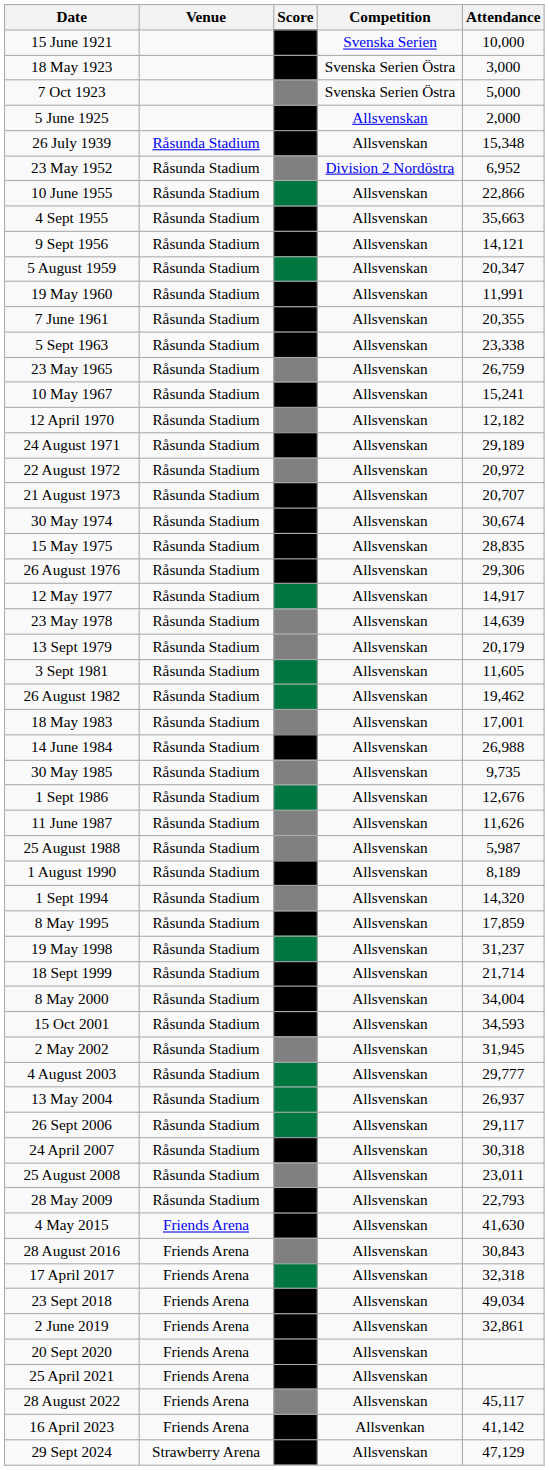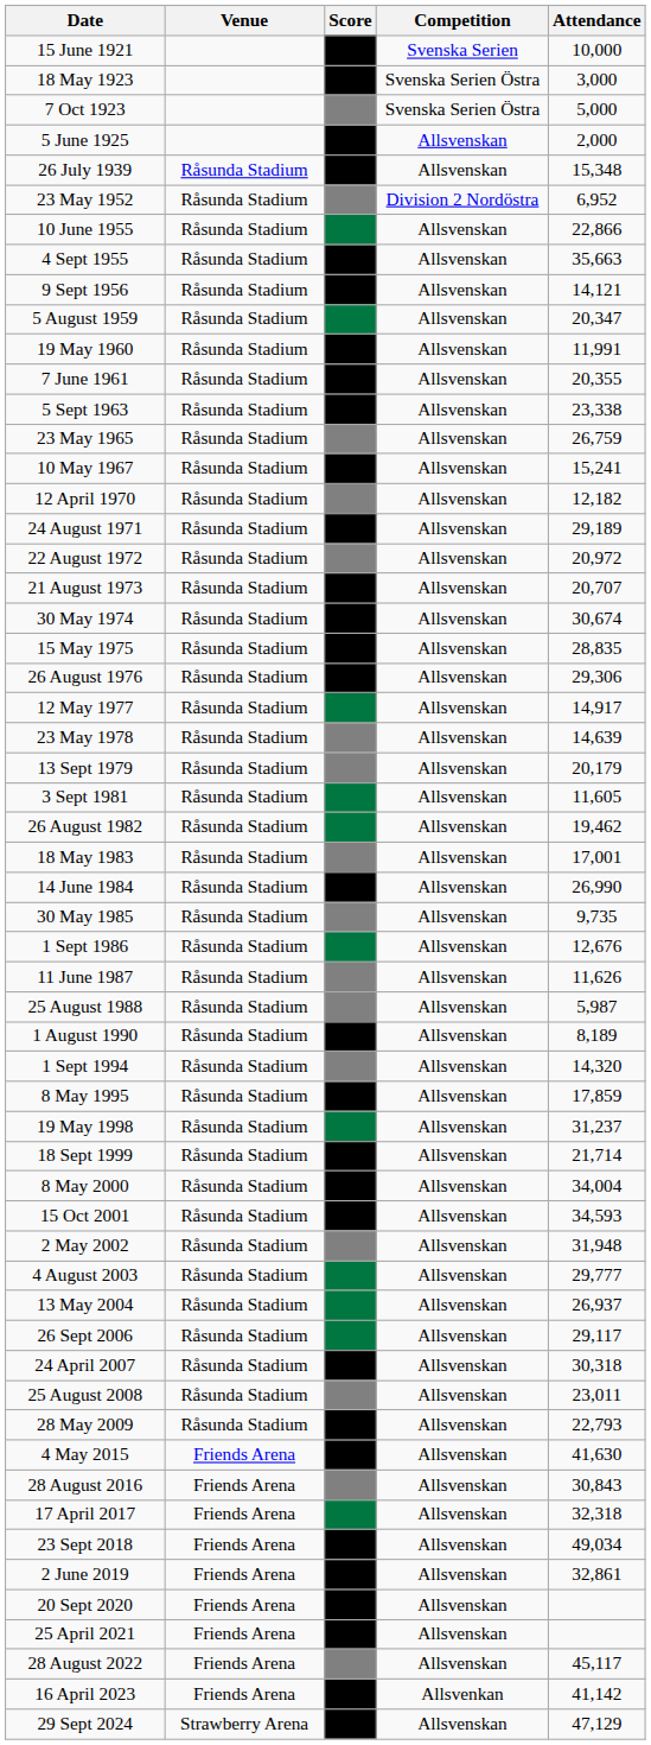 <table class="wikitable" style="font-size:90%; text-align: center">
 <tr>
 <th width=120>Date</th>
 <th width=120>Venue</th>
 <th width=35>Score</th>
 <th width=130>Competition</th>
 <th width=55>Attendance</th>
 </tr>
 <tr>
 <td>15 June 1921</td>
 <td></td>
 <td bgcolor=black></td>
 <td><a href='#'>Svenska Serien</a></td>
 <td>10,000</td>
 </tr>
 <tr>
 <td>18 May 1923</td>
 <td></td>
 <td bgcolor=black></td>
 <td>Svenska Serien Östra</td>
 <td>3,000</td>
 </tr>
 <tr>
 <td>7 Oct 1923</td>
 <td></td>
 <td style="background:gray;"></td>
 <td>Svenska Serien Östra</td>
 <td>5,000</td>
 </tr>
 <tr>
 <td>5 June 1925</td>
 <td></td>
 <td bgcolor=black></td>
 <td><a href='#'>Allsvenskan</a></td>
 <td>2,000</td>
 </tr>
 <tr>
 <td>26 July 1939</td>
 <td><a href='#'>Råsunda Stadium</a></td>
 <td bgcolor=black></td>
 <td>Allsvenskan</td>
 <td>15,348</td>
 </tr>
 <tr>
 <td>23 May 1952</td>
 <td>Råsunda Stadium</td>
 <td style="background:gray;"></td>
 <td><a href='#'>Division 2 Nordöstra</a></td>
 <td>6,952</td>
 </tr>
 <tr>
 <td>10 June 1955</td>
 <td>Råsunda Stadium</td>
 <td style="background:#007640;"></td>
 <td>Allsvenskan</td>
 <td>22,866</td>
 </tr>
 <tr>
 <td>4 Sept 1955</td>
 <td>Råsunda Stadium</td>
 <td bgcolor=black></td>
 <td>Allsvenskan</td>
 <td>35,663</td>
 </tr>
 <tr>
 <td>9 Sept 1956</td>
 <td>Råsunda Stadium</td>
 <td bgcolor=black></td>
 <td>Allsvenskan</td>
 <td>14,121</td>
 </tr>
 <tr>
 <td>5 August 1959</td>
 <td>Råsunda Stadium</td>
 <td style="background:#007640;"></td>
 <td>Allsvenskan</td>
 <td>20,347</td>
 </tr>
 <tr>
 <td>19 May 1960</td>
 <td>Råsunda Stadium</td>
 <td bgcolor=black></td>
 <td>Allsvenskan</td>
 <td>11,991</td>
 </tr>
 <tr>
 <td>7 June 1961</td>
 <td>Råsunda Stadium</td>
 <td bgcolor=black></td>
 <td>Allsvenskan</td>
 <td>20,355</td>
 </tr>
 <tr>
 <td>5 Sept 1963</td>
 <td>Råsunda Stadium</td>
 <td bgcolor=black></td>
 <td>Allsvenskan</td>
 <td>23,338</td>
 </tr>
 <tr>
 <td>23 May 1965</td>
 <td>Råsunda Stadium</td>
 <td style="background:gray;"></td>
 <td>Allsvenskan</td>
 <td>26,759</td>
 </tr>
 <tr>
 <td>10 May 1967</td>
 <td>Råsunda Stadium</td>
 <td bgcolor=black></td>
 <td>Allsvenskan</td>
 <td>15,241</td>
 </tr>
 <tr>
 <td>12 April 1970</td>
 <td>Råsunda Stadium</td>
 <td style="background:gray;"></td>
 <td>Allsvenskan</td>
 <td>12,182</td>
 </tr>
 <tr>
 <td>24 August 1971</td>
 <td>Råsunda Stadium</td>
 <td bgcolor=black></td>
 <td>Allsvenskan</td>
 <td>29,189</td>
 </tr>
 <tr>
 <td>22 August 1972</td>
 <td>Råsunda Stadium</td>
 <td style="background:gray;"></td>
 <td>Allsvenskan</td>
 <td>20,972</td>
 </tr>
 <tr>
 <td>21 August 1973</td>
 <td>Råsunda Stadium</td>
 <td bgcolor=black></td>
 <td>Allsvenskan</td>
 <td>20,707</td>
 </tr>
 <tr>
 <td>30 May 1974</td>
 <td>Råsunda Stadium</td>
 <td bgcolor=black></td>
 <td>Allsvenskan</td>
 <td>30,674</td>
 </tr>
 <tr>
 <td>15 May 1975</td>
 <td>Råsunda Stadium</td>
 <td bgcolor=black></td>
 <td>Allsvenskan</td>
 <td>28,835</td>
 </tr>
 <tr>
 <td>26 August 1976</td>
 <td>Råsunda Stadium</td>
 <td bgcolor=black></td>
 <td>Allsvenskan</td>
 <td>29,306</td>
 </tr>
 <tr>
 <td>12 May 1977</td>
 <td>Råsunda Stadium</td>
 <td style="background:#007640;"></td>
 <td>Allsvenskan</td>
 <td>14,917</td>
 </tr>
 <tr>
 <td>23 May 1978</td>
 <td>Råsunda Stadium</td>
 <td style="background:gray;"></td>
 <td>Allsvenskan</td>
 <td>14,639</td>
 </tr>
 <tr>
 <td>13 Sept 1979</td>
 <td>Råsunda Stadium</td>
 <td style="background:gray;"></td>
 <td>Allsvenskan</td>
 <td>20,179</td>
 </tr>
 <tr>
 <td>3 Sept 1981</td>
 <td>Råsunda Stadium</td>
 <td style="background:#007640;"></td>
 <td>Allsvenskan</td>
 <td>11,605</td>
 </tr>
 <tr>
 <td>26 August 1982</td>
 <td>Råsunda Stadium</td>
 <td style="background:#007640;"></td>
 <td>Allsvenskan</td>
 <td>19,462</td>
 </tr>
 <tr>
 <td>18 May 1983</td>
 <td>Råsunda Stadium</td>
 <td style="background:gray;"></td>
 <td>Allsvenskan</td>
 <td>17,001</td>
 </tr>
 <tr>
 <td>14 June 1984</td>
 <td>Råsunda Stadium</td>
 <td bgcolor=black></td>
 <td>Allsvenskan</td>
-<td>26,988</td>
+<td>26,990</td>
 </tr>
 <tr>
 <td>30 May 1985</td>
 <td>Råsunda Stadium</td>
 <td style="background:gray;"></td>
 <td>Allsvenskan</td>
 <td>9,735</td>
 </tr>
 <tr>
 <td>1 Sept 1986</td>
 <td>Råsunda Stadium</td>
 <td style="background:#007640;"></td>
 <td>Allsvenskan</td>
 <td>12,676</td>
 </tr>
 <tr>
 <td>11 June 1987</td>
 <td>Råsunda Stadium</td>
 <td style="background:gray;"></td>
 <td>Allsvenskan</td>
 <td>11,626</td>
 </tr>
 <tr>
 <td>25 August 1988</td>
 <td>Råsunda Stadium</td>
 <td style="background:gray;"></td>
 <td>Allsvenskan</td>
 <td>5,987</td>
 </tr>
 <tr>
 <td>1 August 1990</td>
 <td>Råsunda Stadium</td>
 <td bgcolor=black></td>
 <td>Allsvenskan</td>
 <td>8,189</td>
 </tr>
 <tr>
 <td>1 Sept 1994</td>
 <td>Råsunda Stadium</td>
 <td style="background:gray;"></td>
 <td>Allsvenskan</td>
 <td>14,320</td>
 </tr>
 <tr>
 <td>8 May 1995</td>
 <td>Råsunda Stadium</td>
 <td bgcolor=black></td>
 <td>Allsvenskan</td>
 <td>17,859</td>
 </tr>
 <tr>
 <td>19 May 1998</td>
 <td>Råsunda Stadium</td>
 <td style="background:#007640;"></td>
 <td>Allsvenskan</td>
 <td>31,237</td>
 </tr>
 <tr>
 <td>18 Sept 1999</td>
 <td>Råsunda Stadium</td>
 <td bgcolor=black></td>
 <td>Allsvenskan</td>
 <td>21,714</td>
 </tr>
 <tr>
 <td>8 May 2000</td>
 <td>Råsunda Stadium</td>
 <td bgcolor=black></td>
 <td>Allsvenskan</td>
 <td>34,004</td>
 </tr>
 <tr>
 <td>15 Oct 2001</td>
 <td>Råsunda Stadium</td>
 <td bgcolor=black></td>
 <td>Allsvenskan</td>
 <td>34,593</td>
 </tr>
 <tr>
 <td>2 May 2002</td>
 <td>Råsunda Stadium</td>
 <td style="background:gray;"></td>
 <td>Allsvenskan</td>
-<td>31,945</td>
+<td>31,948</td>
 </tr>
 <tr>
 <td>4 August 2003</td>
 <td>Råsunda Stadium</td>
 <td style="background:#007640;"></td>
 <td>Allsvenskan</td>
 <td>29,777</td>
 </tr>
 <tr>
 <td>13 May 2004</td>
 <td>Råsunda Stadium</td>
 <td style="background:#007640;"></td>
 <td>Allsvenskan</td>
 <td>26,937</td>
 </tr>
 <tr>
 <td>26 Sept 2006</td>
 <td>Råsunda Stadium</td>
 <td style="background:#007640;"></td>
 <td>Allsvenskan</td>
 <td>29,117</td>
 </tr>
 <tr>
 <td>24 April 2007</td>
 <td>Råsunda Stadium</td>
 <td bgcolor=black></td>
 <td>Allsvenskan</td>
 <td>30,318</td>
 </tr>
 <tr>
 <td>25 August 2008</td>
 <td>Råsunda Stadium</td>
 <td style="background:gray;"></td>
 <td>Allsvenskan</td>
 <td>23,011</td>
 </tr>
 <tr>
 <td>28 May 2009</td>
 <td>Råsunda Stadium</td>
 <td bgcolor=black></td>
 <td>Allsvenskan</td>
 <td>22,793</td>
 </tr>
 <tr>
 <td>4 May 2015</td>
 <td><a href='#'>Friends Arena</a></td>
 <td bgcolor=black></td>
 <td>Allsvenskan</td>
 <td>41,630</td>
 </tr>
 <tr>
 <td>28 August 2016</td>
 <td>Friends Arena</td>
 <td style="background:gray;"></td>
 <td>Allsvenskan</td>
 <td>30,843</td>
 </tr>
 <tr>
 <td>17 April 2017</td>
 <td>Friends Arena</td>
 <td style="background:#007640;"></td>
 <td>Allsvenskan</td>
 <td>32,318</td>
 </tr>
 <tr>
 <td>23 Sept 2018</td>
 <td>Friends Arena</td>
 <td bgcolor=black></td>
 <td>Allsvenskan</td>
 <td>49,034</td>
 </tr>
 <tr>
 <td>2 June 2019</td>
 <td>Friends Arena</td>
 <td bgcolor=black></td>
 <td>Allsvenskan</td>
 <td>32,861</td>
 </tr>
 <tr>
 <td>20 Sept 2020</td>
 <td>Friends Arena</td>
 <td bgcolor=black></td>
 <td>Allsvenskan</td>
 <td></td>
 </tr>
 <tr>
 <td>25 April 2021</td>
 <td>Friends Arena</td>
 <td bgcolor=black></td>
 <td>Allsvenskan</td>
 <td></td>
 </tr>
 <tr>
 <td>28 August 2022</td>
 <td>Friends Arena</td>
 <td style="background:gray;"></td>
 <td>Allsvenskan</td>
 <td>45,117</td>
 </tr>
 <tr>
 <td>16 April 2023</td>
 <td>Friends Arena</td>
 <td bgcolor=black></td>
 <td>Allsvenkan</td>
 <td>41,142</td>
 </tr>
 <tr>
 <td>29 Sept 2024</td>
 <td>Strawberry Arena</td>
 <td bgcolor=black></td>
 <td>Allsvenskan</td>
 <td>47,129</td>
 </tr>
 </table>
